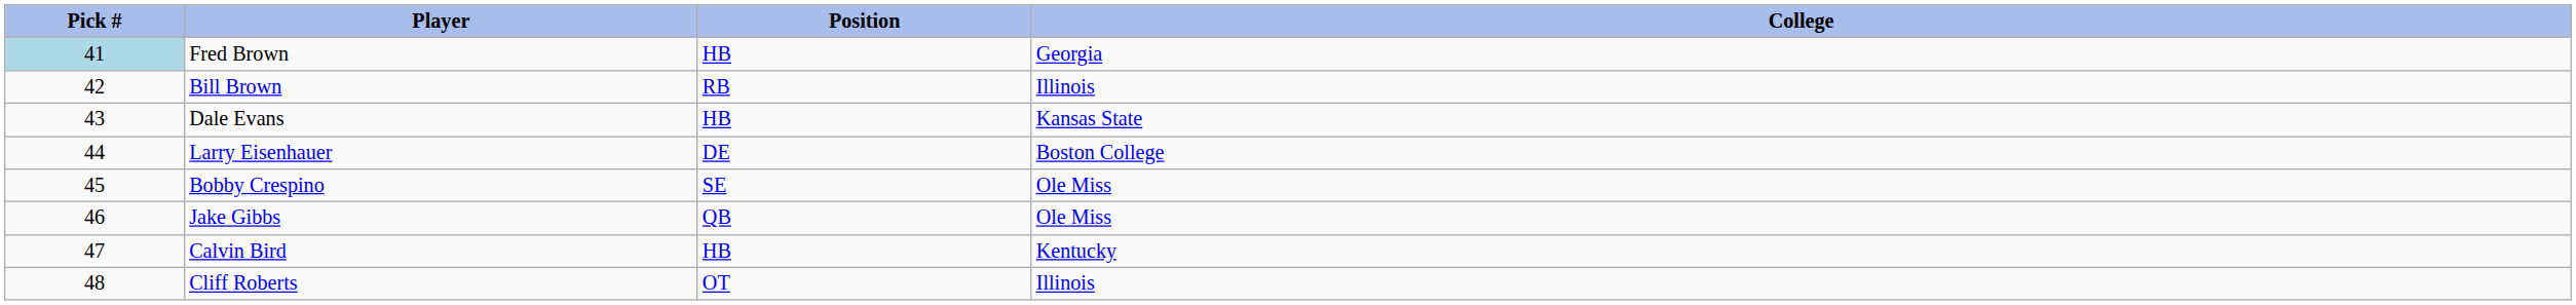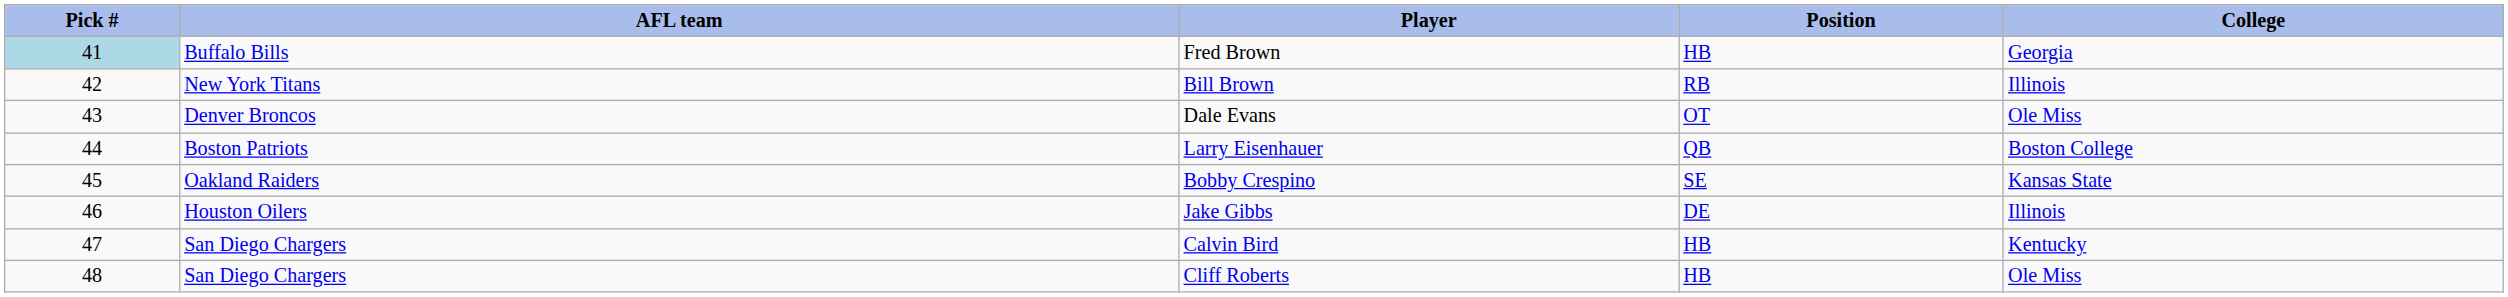 <table class="wikitable sortable sortable" style="width: 100%">
 <tr>
 <th style="background:#A8BDEC;" width=7%>Pick #</th>
+<th width=40% style="background:#A8BDEC;">AFL team</th>
 <th width=20% style="background:#A8BDEC;">Player</th>
 <th width=13% style="background:#A8BDEC;">Position</th>
 <th style="background:#A8BDEC;">College</th>
 </tr>
 <tr>
 <td align="center" style="background: lightblue;">41</td>
+<td><a href='#'>Buffalo Bills</a></td>
 <td>Fred Brown</td>
 <td><a href='#'>HB</a></td>
 <td><a href='#'>Georgia</a></td>
 </tr>
 <tr>
 <td align="center">42</td>
+<td><a href='#'>New York Titans</a></td>
 <td><a href='#'>Bill Brown</a></td>
 <td><a href='#'>RB</a></td>
 <td><a href='#'>Illinois</a></td>
 </tr>
 <tr>
 <td align="center">43</td>
+<td><a href='#'>Denver Broncos</a></td>
 <td>Dale Evans</td>
-<td><a href='#'>HB</a></td>
-<td><a href='#'>Kansas State</a></td>
+<td><a href='#'>OT</a></td>
+<td><a href='#'>Ole Miss</a></td>
 </tr>
 <tr>
 <td align="center">44</td>
+<td><a href='#'>Boston Patriots</a></td>
 <td><a href='#'>Larry Eisenhauer</a></td>
-<td><a href='#'>DE</a></td>
+<td><a href='#'>QB</a></td>
 <td><a href='#'>Boston College</a></td>
 </tr>
 <tr>
 <td align="center">45</td>
+<td><a href='#'>Oakland Raiders</a></td>
 <td><a href='#'>Bobby Crespino</a></td>
 <td><a href='#'>SE</a></td>
-<td><a href='#'>Ole Miss</a></td>
+<td><a href='#'>Kansas State</a></td>
 </tr>
 <tr>
 <td align="center">46</td>
+<td><a href='#'>Houston Oilers</a></td>
 <td><a href='#'>Jake Gibbs</a></td>
-<td><a href='#'>QB</a></td>
-<td><a href='#'>Ole Miss</a></td>
+<td><a href='#'>DE</a></td>
+<td><a href='#'>Illinois</a></td>
 </tr>
 <tr>
 <td align="center">47</td>
+<td><a href='#'>San Diego Chargers</a></td>
 <td><a href='#'>Calvin Bird</a></td>
 <td><a href='#'>HB</a></td>
 <td><a href='#'>Kentucky</a></td>
 </tr>
 <tr>
 <td align="center">48</td>
+<td><a href='#'>San Diego Chargers</a></td>
 <td><a href='#'>Cliff Roberts</a></td>
-<td><a href='#'>OT</a></td>
-<td><a href='#'>Illinois</a></td>
+<td><a href='#'>HB</a></td>
+<td><a href='#'>Ole Miss</a></td>
 </tr>
 </table>
